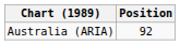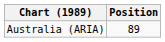 <table class="wikitable sortable">
 <tr>
 <th>Chart (1989)</th>
 <th>Position</th>
 </tr>
 <tr>
 <td>Australia (ARIA)</td>
-<td style="text-align:center;">92</td>
+<td style="text-align:center;">89</td>
 </tr>
 </table>
